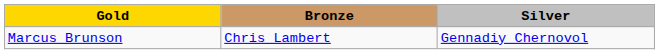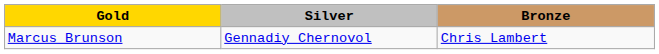 <table class="wikitable" style="text-align:left">
 <tr align="center">
 <td width=200 bgcolor=gold><strong>Gold</strong></td>
+<td width=200 bgcolor=silver><strong>Silver</strong></td>
 <td width=200 bgcolor=CC9966><strong>Bronze</strong></td>
-<td width=200 bgcolor=silver><strong>Silver</strong></td>
 </tr>
 <tr>
 <td><a href='#'>Marcus Brunson</a><br><em></em></td>
+<td><a href='#'>Gennadiy Chernovol</a><br><em></em></td>
 <td><a href='#'>Chris Lambert</a><br><em></em></td>
-<td><a href='#'>Gennadiy Chernovol</a><br><em></em></td>
 </tr>
 </table>
